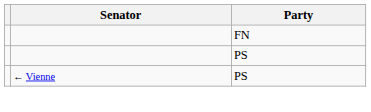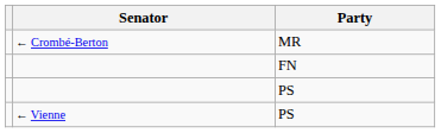 <table class="sortable wikitable" style="text-align:left; font-size:90%">
 <tr>
 <th></th>
 <th width="250">Senator</th>
 <th width="150">Party</th>
+</tr>
+<tr>
+<td></td>
+<td align=left> <small>← <a href='#'>Crombé-Berton</a></small></td>
+<td>MR</td>
 </tr>
 <tr>
 <td></td>
 <td align=left></td>
 <td>FN</td>
 </tr>
 <tr>
 <td></td>
 <td align=left></td>
 <td>PS</td>
 </tr>
 <tr>
 <td></td>
 <td align=left> <small>← <a href='#'>Vienne</a></small></td>
 <td>PS</td>
 </tr>
 </table>
